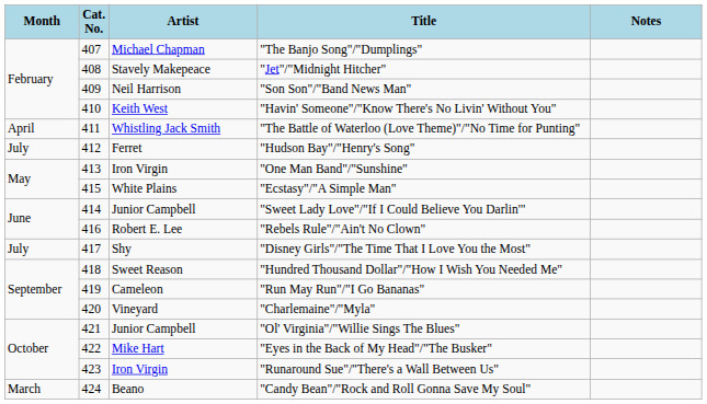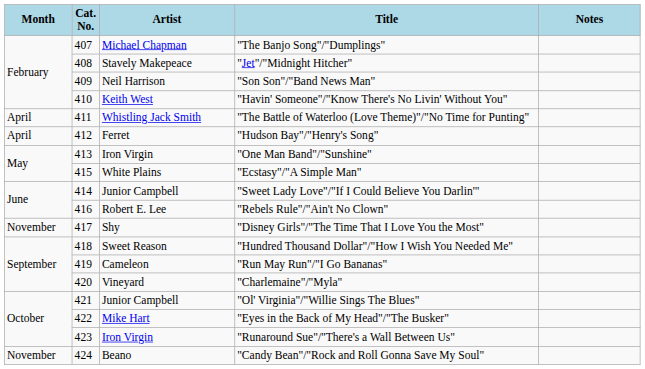 <table class="wikitable" style="width:100%;">
 <tr>
 <th style="background:LightBlue; color:Black; font-weight:bold; text-align:center; width:10%;">Month</th>
 <th style="background:LightBlue; color:Black; font-weight:bold; text-align:center; width:3%;">Cat.<br>No.</th>
 <th style="background:LightBlue; color:Black; font-weight:bold; text-align:center; width:20%;">Artist</th>
 <th style="background:LightBlue; color:Black; font-weight:bold; text-align:center; width:45%;">Title</th>
 <th style="background:LightBlue; color:Black; font-weight:bold; text-align:center; width:15%;">Notes</th>
 </tr>
 <tr>
 <td rowspan = "4">February</td>
 <td>407</td>
 <td><a href='#'>Michael Chapman</a></td>
 <td>"The Banjo Song"/"Dumplings"</td>
 <td></td>
 </tr>
 <tr>
 <td>408</td>
 <td>Stavely Makepeace</td>
 <td>"<a href='#'>Jet</a>"/"Midnight Hitcher"</td>
 <td></td>
 </tr>
 <tr>
 <td>409</td>
 <td>Neil Harrison</td>
 <td>"Son Son"/"Band News Man"</td>
 <td></td>
 </tr>
 <tr>
 <td>410</td>
 <td><a href='#'>Keith West</a></td>
 <td>"Havin' Someone"/"Know There's No Livin' Without You"</td>
 <td></td>
 </tr>
 <tr>
 <td>April</td>
 <td>411</td>
 <td><a href='#'>Whistling Jack Smith</a></td>
 <td>"The Battle of Waterloo (Love Theme)"/"No Time for Punting"</td>
 <td></td>
 </tr>
 <tr>
-<td>July</td>
+<td>April</td>
 <td>412</td>
 <td>Ferret</td>
 <td>"Hudson Bay"/"Henry's Song"</td>
 <td></td>
 </tr>
 <tr>
 <td rowspan = "2">May</td>
 <td>413</td>
 <td>Iron Virgin</td>
 <td>"One Man Band"/"Sunshine"</td>
 <td></td>
 </tr>
 <tr>
 <td>415</td>
 <td>White Plains</td>
 <td>"Ecstasy"/"A Simple Man"</td>
 <td></td>
 </tr>
 <tr>
 <td rowspan = "2">June</td>
 <td>414</td>
 <td>Junior Campbell</td>
 <td>"Sweet Lady Love"/"If I Could Believe You Darlin'"</td>
 <td></td>
 </tr>
 <tr>
 <td>416</td>
 <td>Robert E. Lee</td>
 <td>"Rebels Rule"/"Ain't No Clown"</td>
 <td></td>
 </tr>
 <tr>
-<td>July</td>
+<td>November</td>
 <td>417</td>
 <td>Shy</td>
 <td>"Disney Girls"/"The Time That I Love You the Most"</td>
 <td></td>
 </tr>
 <tr>
 <td rowspan = "3">September</td>
 <td>418</td>
 <td>Sweet Reason</td>
 <td>"Hundred Thousand Dollar"/"How I Wish You Needed Me"</td>
 <td></td>
 </tr>
 <tr>
 <td>419</td>
 <td>Cameleon</td>
 <td>"Run May Run"/"I Go Bananas"</td>
 <td></td>
 </tr>
 <tr>
 <td>420</td>
 <td>Vineyard</td>
 <td>"Charlemaine"/"Myla"</td>
 <td></td>
 </tr>
 <tr>
 <td rowspan = "3">October</td>
 <td>421</td>
 <td>Junior Campbell</td>
 <td>"Ol' Virginia"/"Willie Sings The Blues"</td>
 <td></td>
 </tr>
 <tr>
 <td>422</td>
 <td><a href='#'>Mike Hart</a></td>
 <td>"Eyes in the Back of My Head"/"The Busker"</td>
 <td></td>
 </tr>
 <tr>
 <td>423</td>
 <td><a href='#'>Iron Virgin</a></td>
 <td>"Runaround Sue"/"There's a Wall Between Us"</td>
 <td></td>
 </tr>
 <tr>
-<td>March</td>
+<td>November</td>
 <td>424</td>
 <td>Beano</td>
 <td>"Candy Bean"/"Rock and Roll Gonna Save My Soul"</td>
 <td></td>
 </tr>
 </table>
